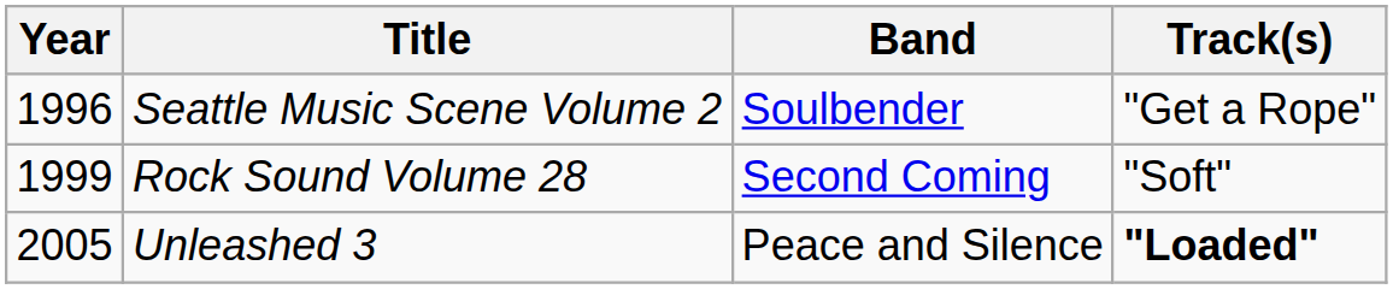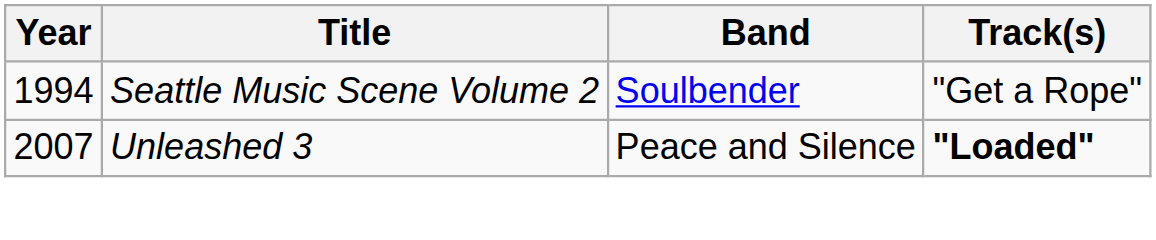 <table class="wikitable">
 <tr>
 <th>Year</th>
 <th>Title</th>
 <th>Band</th>
 <th>Track(s)</th>
 </tr>
 <tr>
-<td>1996</td>
+<td>1994</td>
 <td><em>Seattle Music Scene Volume 2</em></td>
 <td><a href='#'>Soulbender</a></td>
 <td>"Get a Rope"</td>
 </tr>
 <tr>
-<td>1999</td>
-<td><em>Rock Sound Volume 28</em></td>
-<td><a href='#'>Second Coming</a></td>
-<td>"Soft"</td>
-</tr>
-<tr>
-<td>2005</td>
+<td>2007</td>
 <td><em>Unleashed 3</em></td>
 <td>Peace and Silence</td>
 <td><strong>"Loaded"</strong></td>
 </tr>
 </table>
